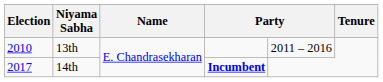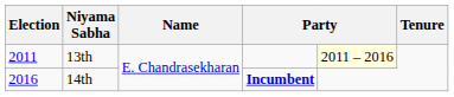 <table class="wikitable sortable">
 <tr>
 <th>Election</th>
 <th>Niyama<br>Sabha</th>
 <th>Name</th>
 <th colspan=2>Party</th>
 <th>Tenure</th>
 </tr>
 <tr>
-<td><a href='#'>2010</a></td>
+<td><a href='#'>2011</a></td>
 <td>13th</td>
 <td rowspan="2"><a href='#'>E. Chandrasekharan</a></td>
 <td></td>
-<td>2011 – 2016</td>
+<td style="background: lightyellow;">2011 – 2016</td>
 </tr>
 <tr>
-<td><a href='#'>2017</a></td>
+<td><a href='#'>2016</a></td>
 <td>14th</td>
 <td><strong><a href='#'>Incumbent</a></strong></td>
 </tr>
 </table>
